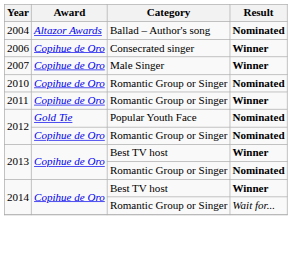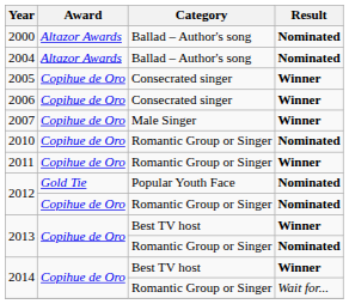 <table class="wikitable">
 <tr>
 <th>Year</th>
 <th>Award</th>
 <th>Category</th>
 <th>Result</th>
 </tr>
 <tr>
+<td>2000</td>
+<td><em><a href='#'>Altazor Awards</a></em></td>
+<td>Ballad – Author's song</td>
+<td><strong>Nominated</strong></td>
+</tr>
+<tr>
 <td>2004</td>
 <td><em><a href='#'>Altazor Awards</a></em></td>
 <td>Ballad – Author's song</td>
 <td><strong>Nominated</strong></td>
+</tr>
+<tr>
+<td>2005</td>
+<td><em><a href='#'>Copihue de Oro</a></em></td>
+<td>Consecrated singer</td>
+<td><strong>Winner</strong></td>
 </tr>
 <tr>
 <td>2006</td>
 <td><em><a href='#'>Copihue de Oro</a></em></td>
 <td>Consecrated singer</td>
 <td><strong>Winner</strong></td>
 </tr>
 <tr>
 <td>2007</td>
 <td><em><a href='#'>Copihue de Oro</a></em></td>
 <td>Male Singer</td>
 <td><strong>Winner</strong></td>
 </tr>
 <tr>
 <td>2010</td>
 <td><em><a href='#'>Copihue de Oro</a></em></td>
 <td>Romantic Group or Singer</td>
 <td><strong>Nominated</strong></td>
 </tr>
 <tr>
 <td>2011</td>
 <td><em><a href='#'>Copihue de Oro</a></em></td>
 <td>Romantic Group or Singer</td>
 <td><strong>Winner</strong></td>
 </tr>
 <tr>
 <td rowspan="2">2012</td>
 <td><em><a href='#'>Gold Tie</a></em></td>
 <td>Popular Youth Face</td>
 <td><strong>Nominated</strong></td>
 </tr>
 <tr>
 <td><em><a href='#'>Copihue de Oro</a></em></td>
 <td>Romantic Group or Singer</td>
 <td><strong>Nominated</strong></td>
 </tr>
 <tr>
 <td rowspan="2">2013</td>
 <td rowspan="2"><em><a href='#'>Copihue de Oro</a></em></td>
 <td>Best TV host</td>
 <td><strong>Winner</strong></td>
 </tr>
 <tr>
 <td>Romantic Group or Singer</td>
 <td><strong>Nominated</strong></td>
 </tr>
 <tr>
 <td rowspan="2">2014</td>
 <td rowspan="2"><em><a href='#'>Copihue de Oro</a></em></td>
 <td>Best TV host</td>
 <td><strong>Winner</strong></td>
 </tr>
 <tr>
 <td>Romantic Group or Singer</td>
 <td><em>Wait for...</em></td>
 </tr>
 <tr>
 </tr>
 </table>
